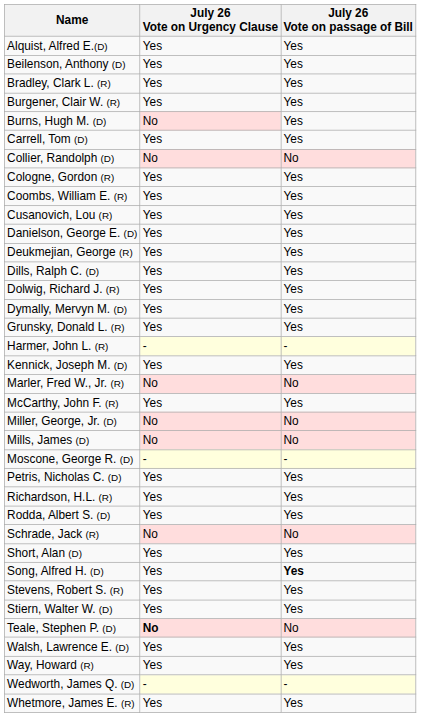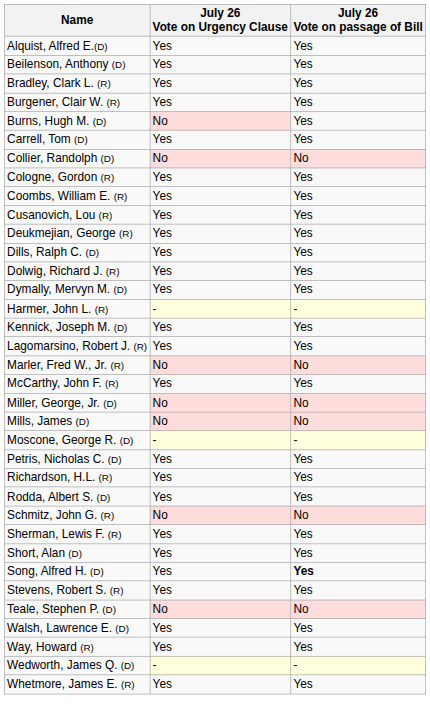 <table class="wikitable">
 <tr>
 <th>Name</th>
 <th>July 26<br>Vote on Urgency Clause</th>
 <th>July 26<br>Vote on passage of Bill</th>
 </tr>
 <tr>
 <td>Alquist, Alfred E.<small>(D)</small></td>
 <td>Yes</td>
 <td>Yes</td>
 </tr>
 <tr>
 <td>Beilenson, Anthony <small>(D)</small></td>
 <td>Yes</td>
 <td>Yes</td>
 </tr>
 <tr>
 <td>Bradley, Clark L. <small>(R)</small></td>
 <td>Yes</td>
 <td>Yes</td>
 </tr>
 <tr>
 <td>Burgener, Clair W. <small>(R)</small></td>
 <td>Yes</td>
 <td>Yes</td>
 </tr>
 <tr>
 <td>Burns, Hugh M. <small>(D)</small></td>
 <td bgcolor="#ffdddd">No</td>
 <td>Yes</td>
 </tr>
 <tr>
 <td>Carrell, Tom <small>(D)</small></td>
 <td>Yes</td>
 <td>Yes</td>
 </tr>
 <tr>
 <td>Collier, Randolph <small>(D)</small></td>
 <td bgcolor="#ffdddd">No</td>
 <td bgcolor="#ffdddd">No</td>
 </tr>
 <tr>
 <td>Cologne, Gordon <small>(R)</small></td>
 <td>Yes</td>
 <td>Yes</td>
 </tr>
 <tr>
 <td>Coombs, William E. <small>(R)</small></td>
 <td>Yes</td>
 <td>Yes</td>
 </tr>
 <tr>
 <td>Cusanovich, Lou <small>(R)</small></td>
 <td>Yes</td>
 <td>Yes</td>
 </tr>
 <tr>
-<td>Danielson, George E. <small>(D)</small></td>
-<td>Yes</td>
-<td>Yes</td>
-</tr>
-<tr>
 <td>Deukmejian, George <small>(R)</small></td>
 <td>Yes</td>
 <td>Yes</td>
 </tr>
 <tr>
 <td>Dills, Ralph C. <small>(D)</small></td>
 <td>Yes</td>
 <td>Yes</td>
 </tr>
 <tr>
 <td>Dolwig, Richard J. <small>(R)</small></td>
 <td>Yes</td>
 <td>Yes</td>
 </tr>
 <tr>
 <td>Dymally, Mervyn M. <small>(D)</small></td>
 <td>Yes</td>
 <td>Yes</td>
 </tr>
 <tr>
-<td>Grunsky, Donald L. <small>(R)</small></td>
-<td>Yes</td>
-<td>Yes</td>
-</tr>
-<tr>
 <td>Harmer, John L. <small>(R)</small></td>
 <td bgcolor="#ffffdd">-</td>
 <td bgcolor="#ffffdd">-</td>
 </tr>
 <tr>
 <td>Kennick, Joseph M. <small>(D)</small></td>
+<td>Yes</td>
+<td>Yes</td>
+</tr>
+<tr>
+<td>Lagomarsino, Robert J. <small>(R)</small></td>
 <td>Yes</td>
 <td>Yes</td>
 </tr>
 <tr>
 <td>Marler, Fred W., Jr. <small>(R)</small></td>
 <td bgcolor="#ffdddd">No</td>
 <td bgcolor="#ffdddd">No</td>
 </tr>
 <tr>
 <td>McCarthy, John F. <small>(R)</small></td>
 <td>Yes</td>
 <td>Yes</td>
 </tr>
 <tr>
 <td>Miller, George, Jr. <small>(D)</small></td>
 <td bgcolor="#ffdddd">No</td>
 <td bgcolor="#ffdddd">No</td>
 </tr>
 <tr>
 <td>Mills, James <small>(D)</small></td>
 <td bgcolor="#ffdddd">No</td>
 <td bgcolor="#ffdddd">No</td>
 </tr>
 <tr>
 <td>Moscone, George R. <small>(D)</small></td>
 <td bgcolor="#ffffdd">-</td>
 <td bgcolor="#ffffdd">-</td>
 </tr>
 <tr>
 <td>Petris, Nicholas C. <small>(D)</small></td>
 <td>Yes</td>
 <td>Yes</td>
 </tr>
 <tr>
 <td>Richardson, H.L. <small>(R)</small></td>
 <td>Yes</td>
 <td>Yes</td>
 </tr>
 <tr>
 <td>Rodda, Albert S. <small>(D)</small></td>
 <td>Yes</td>
 <td>Yes</td>
 </tr>
 <tr>
-<td>Schrade, Jack <small>(R)</small></td>
+<td>Schmitz, John G. <small>(R)</small></td>
 <td bgcolor="#ffdddd">No</td>
 <td bgcolor="#ffdddd">No</td>
+</tr>
+<tr>
+<td>Sherman, Lewis F. <small>(R)</small></td>
+<td>Yes</td>
+<td>Yes</td>
 </tr>
 <tr>
 <td>Short, Alan <small>(D)</small></td>
 <td>Yes</td>
 <td>Yes</td>
 </tr>
 <tr>
 <td>Song, Alfred H. <small>(D)</small></td>
 <td>Yes</td>
 <td><strong>Yes</strong></td>
 </tr>
 <tr>
 <td>Stevens, Robert S. <small>(R)</small></td>
 <td>Yes</td>
 <td>Yes</td>
 </tr>
 <tr>
-<td>Stiern, Walter W. <small>(D)</small></td>
-<td>Yes</td>
-<td>Yes</td>
-</tr>
-<tr>
 <td>Teale, Stephen P. <small>(D)</small></td>
-<td bgcolor="#ffdddd"><strong>No</strong></td>
+<td bgcolor="#ffdddd">No</td>
 <td bgcolor="#ffdddd">No</td>
 </tr>
 <tr>
 <td>Walsh, Lawrence E. <small>(D)</small></td>
 <td>Yes</td>
 <td>Yes</td>
 </tr>
 <tr>
 <td>Way, Howard <small>(R)</small></td>
 <td>Yes</td>
 <td>Yes</td>
 </tr>
 <tr>
 <td>Wedworth, James Q. <small>(D)</small></td>
 <td bgcolor="#ffffdd">-</td>
 <td bgcolor="#ffffdd">-</td>
 </tr>
 <tr>
 <td>Whetmore, James E. <small>(R)</small></td>
 <td>Yes</td>
 <td>Yes</td>
 </tr>
 </table>
